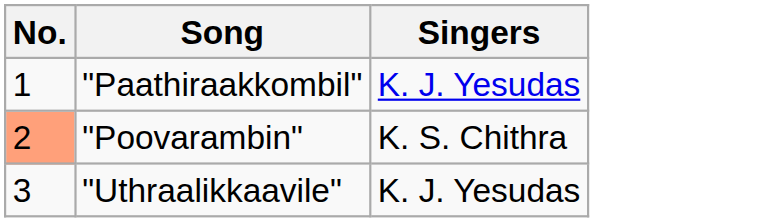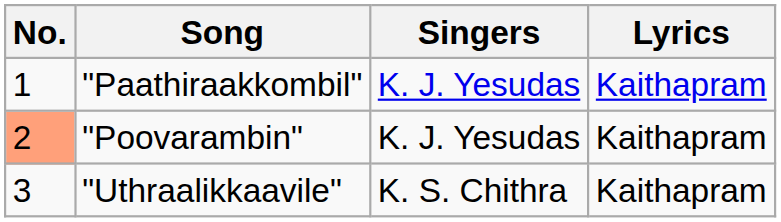 <table class="wikitable" style="font-size:95%;">
 <tr>
 <th>No.</th>
 <th>Song</th>
 <th>Singers</th>
+<th>Lyrics</th>
 </tr>
 <tr>
 <td>1</td>
 <td>"Paathiraakkombil"</td>
 <td><a href='#'>K. J. Yesudas</a></td>
+<td><a href='#'>Kaithapram</a></td>
 </tr>
 <tr>
 <td style="background: lightsalmon;">2</td>
 <td>"Poovarambin"</td>
-<td>K. S. Chithra</td>
+<td>K. J. Yesudas</td>
+<td>Kaithapram</td>
 </tr>
 <tr>
 <td>3</td>
 <td>"Uthraalikkaavile"</td>
-<td>K. J. Yesudas</td>
+<td>K. S. Chithra</td>
+<td>Kaithapram</td>
 </tr>
 </table>
